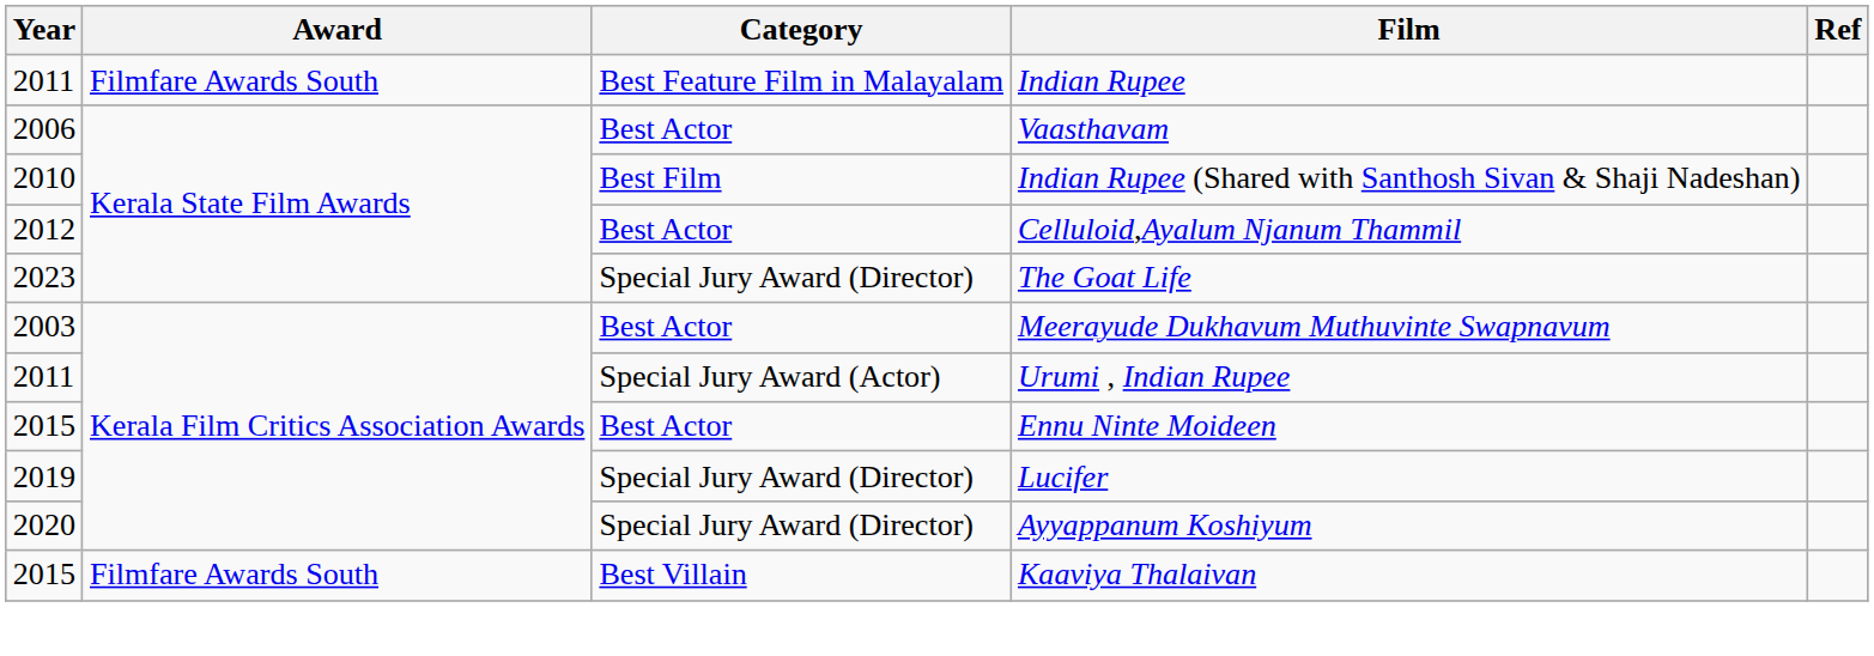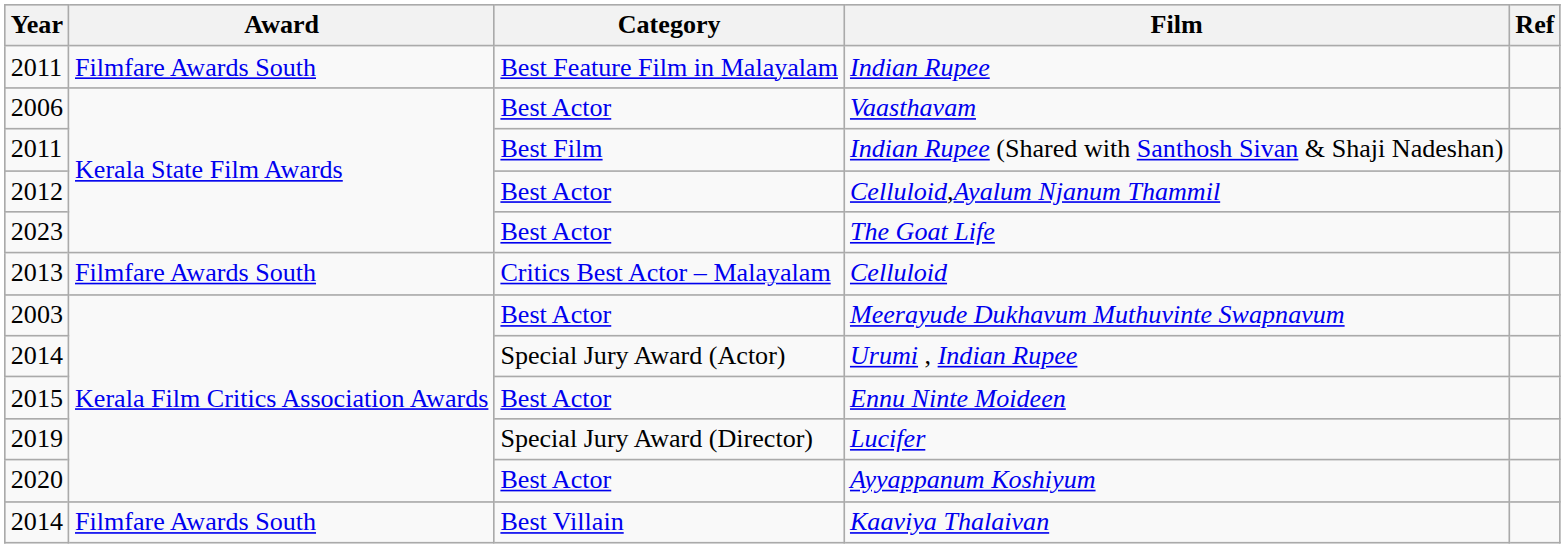 <table class="wikitable">
 <tr>
 <th>Year</th>
 <th>Award</th>
 <th>Category</th>
 <th>Film</th>
 <th>Ref</th>
 </tr>
 <tr>
 <td>2011</td>
 <td><a href='#'>Filmfare Awards South</a></td>
 <td><a href='#'>Best Feature Film in Malayalam</a></td>
 <td><em><a href='#'>Indian Rupee</a></em></td>
 <td></td>
 </tr>
 <tr>
 <td>2006</td>
 <td rowspan="4"><a href='#'>Kerala State Film Awards</a></td>
 <td><a href='#'>Best Actor</a></td>
 <td><em><a href='#'>Vaasthavam</a></em></td>
 <td></td>
 </tr>
 <tr>
-<td>2010</td>
+<td>2011</td>
 <td><a href='#'>Best Film</a></td>
 <td><em><a href='#'>Indian Rupee</a></em> (Shared with <a href='#'>Santhosh Sivan</a> & Shaji Nadeshan)</td>
 <td></td>
 </tr>
 <tr>
 <td>2012</td>
 <td><a href='#'>Best Actor</a></td>
 <td><em><a href='#'>Celluloid</a></em>,<em><a href='#'>Ayalum Njanum Thammil</a></em></td>
 <td></td>
 </tr>
 <tr>
 <td>2023</td>
-<td>Special Jury Award (Director)</td>
+<td><a href='#'>Best Actor</a></td>
 <td><em><a href='#'>The Goat Life</a></em></td>
+<td></td>
+</tr>
+<tr>
+<td>2013</td>
+<td><a href='#'>Filmfare Awards South</a></td>
+<td><a href='#'>Critics Best Actor – Malayalam</a></td>
+<td><em><a href='#'>Celluloid</a></em></td>
 <td></td>
 </tr>
 <tr>
 <td>2003</td>
 <td rowspan="5"><a href='#'>Kerala Film Critics Association Awards</a></td>
 <td><a href='#'>Best Actor</a></td>
 <td><em><a href='#'>Meerayude Dukhavum Muthuvinte Swapnavum</a></em></td>
 <td></td>
 </tr>
 <tr>
-<td>2011</td>
+<td>2014</td>
 <td>Special Jury Award (Actor)</td>
 <td><em><a href='#'>Urumi</a></em> , <em><a href='#'>Indian Rupee</a></em></td>
 <td></td>
 </tr>
 <tr>
 <td>2015</td>
 <td><a href='#'>Best Actor</a></td>
 <td><em><a href='#'>Ennu Ninte Moideen</a></em></td>
 <td></td>
 </tr>
 <tr>
 <td>2019</td>
 <td>Special Jury Award (Director)</td>
 <td><em><a href='#'>Lucifer</a></em></td>
 <td></td>
 </tr>
 <tr>
 <td>2020</td>
-<td>Special Jury Award (Director)</td>
+<td><a href='#'>Best Actor</a></td>
 <td><em><a href='#'>Ayyappanum Koshiyum</a></em></td>
 <td></td>
 </tr>
 <tr>
-<td>2015</td>
+<td>2014</td>
 <td><a href='#'>Filmfare Awards South</a></td>
 <td><a href='#'>Best Villain</a></td>
 <td><em><a href='#'>Kaaviya Thalaivan</a></em></td>
 <td></td>
 </tr>
 </table>
